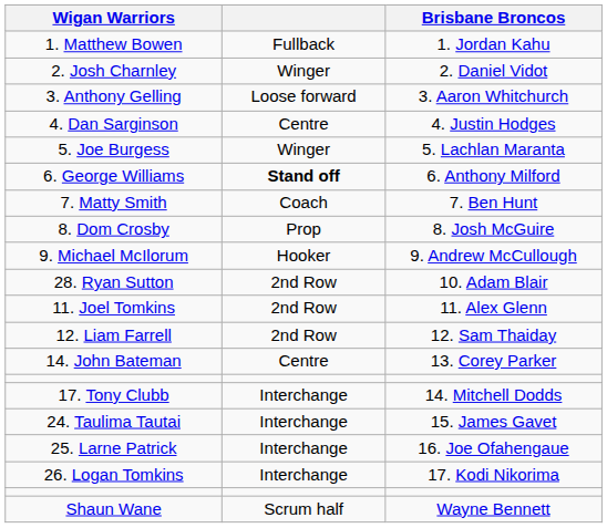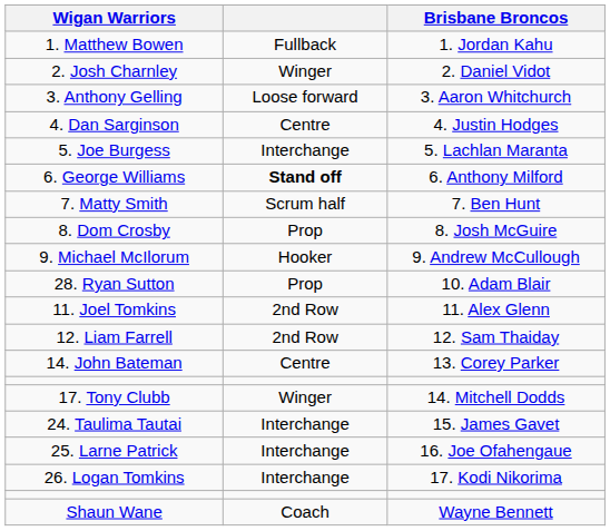 <table class="wikitable" style="margin: 1em auto 1em auto">
 <tr>
 <th width="200"> <a href='#'>Wigan Warriors</a></th>
 <th width="150"></th>
 <th width="200"> <a href='#'>Brisbane Broncos</a></th>
 </tr>
 <tr>
 <td align="center" colspan="1">1. <a href='#'>Matthew Bowen</a></td>
 <td align="center" colspan="1">Fullback</td>
 <td align="center" colspan="1">1. <a href='#'>Jordan Kahu</a></td>
 </tr>
 <tr>
 <td align="center" colspan="1">2. <a href='#'>Josh Charnley</a></td>
 <td align="center" colspan="1">Winger</td>
 <td align="center" colspan="1">2. <a href='#'>Daniel Vidot</a></td>
 </tr>
 <tr>
 <td align="center" colspan="1">3. <a href='#'>Anthony Gelling</a></td>
 <td align="center" colspan="1">Loose forward</td>
 <td align="center" colspan="1">3. <a href='#'>Aaron Whitchurch</a></td>
 </tr>
 <tr>
 <td align="center" colspan="1">4. <a href='#'>Dan Sarginson</a></td>
 <td align="center" colspan="1">Centre</td>
 <td align="center" colspan="1">4. <a href='#'>Justin Hodges</a></td>
 </tr>
 <tr>
 <td align="center" colspan="1">5. <a href='#'>Joe Burgess</a></td>
-<td align="center" colspan="1">Winger</td>
+<td align="center" colspan="1">Interchange</td>
 <td align="center" colspan="1">5. <a href='#'>Lachlan Maranta</a></td>
 </tr>
 <tr>
 <td align="center" colspan="1">6. <a href='#'>George Williams</a></td>
 <td align="center" colspan="1"><strong>Stand off</strong></td>
 <td align="center" colspan="1">6. <a href='#'>Anthony Milford</a></td>
 </tr>
 <tr>
 <td align="center" colspan="1">7. <a href='#'>Matty Smith</a></td>
-<td align="center" colspan="1">Coach</td>
+<td align="center" colspan="1">Scrum half</td>
 <td align="center" colspan="1">7. <a href='#'>Ben Hunt</a></td>
 </tr>
 <tr>
 <td align="center" colspan="1">8. <a href='#'>Dom Crosby</a></td>
 <td align="center" colspan="1">Prop</td>
 <td align="center" colspan="1">8. <a href='#'>Josh McGuire</a></td>
 </tr>
 <tr>
 <td align="center" colspan="1">9. <a href='#'>Michael McIlorum</a></td>
 <td align="center" colspan="1">Hooker</td>
 <td align="center" colspan="1">9. <a href='#'>Andrew McCullough</a></td>
 </tr>
 <tr>
 <td align="center" colspan="1">28. <a href='#'>Ryan Sutton</a></td>
-<td align="center" colspan="1">2nd Row</td>
+<td align="center" colspan="1">Prop</td>
 <td align="center" colspan="1">10. <a href='#'>Adam Blair</a></td>
 </tr>
 <tr>
 <td align="center" colspan="1">11. <a href='#'>Joel Tomkins</a></td>
 <td align="center" colspan="1">2nd Row</td>
 <td align="center" colspan="1">11. <a href='#'>Alex Glenn</a></td>
 </tr>
 <tr>
 <td align="center" colspan="1">12. <a href='#'>Liam Farrell</a></td>
 <td align="center" colspan="1">2nd Row</td>
 <td align="center" colspan="1">12. <a href='#'>Sam Thaiday</a></td>
 </tr>
 <tr>
 <td align="center" colspan="1">14. <a href='#'>John Bateman</a></td>
 <td align="center" colspan="1">Centre</td>
 <td align="center" colspan="1">13. <a href='#'>Corey Parker</a></td>
 </tr>
 <tr>
 <td align="center" colspan="1"></td>
 <td align="center" colspan="1"></td>
 <td align="center" colspan="1"></td>
 </tr>
 <tr>
 <td align="center" colspan="1">17. <a href='#'>Tony Clubb</a></td>
-<td align="center" colspan="1">Interchange</td>
+<td align="center" colspan="1">Winger</td>
 <td align="center" colspan="1">14. <a href='#'>Mitchell Dodds</a></td>
 </tr>
 <tr>
 <td align="center" colspan="1">24. <a href='#'>Taulima Tautai</a></td>
 <td align="center" colspan="1">Interchange</td>
 <td align="center" colspan="1">15. <a href='#'>James Gavet</a></td>
 </tr>
 <tr>
 <td align="center" colspan="1">25. <a href='#'>Larne Patrick</a></td>
 <td align="center" colspan="1">Interchange</td>
 <td align="center" colspan="1">16. <a href='#'>Joe Ofahengaue</a></td>
 </tr>
 <tr>
 <td align="center" colspan="1">26. <a href='#'>Logan Tomkins</a></td>
 <td align="center" colspan="1">Interchange</td>
 <td align="center" colspan="1">17. <a href='#'>Kodi Nikorima</a></td>
 </tr>
 <tr>
 <td align="center" colspan="1"></td>
 <td align="center" colspan="1"></td>
 <td align="center" colspan="1"></td>
 </tr>
 <tr>
 <td align="center" colspan="1"><a href='#'>Shaun Wane</a></td>
-<td align="center" colspan="1">Scrum half</td>
+<td align="center" colspan="1">Coach</td>
 <td align="center" colspan="1"><a href='#'>Wayne Bennett</a></td>
 </tr>
 </table>
